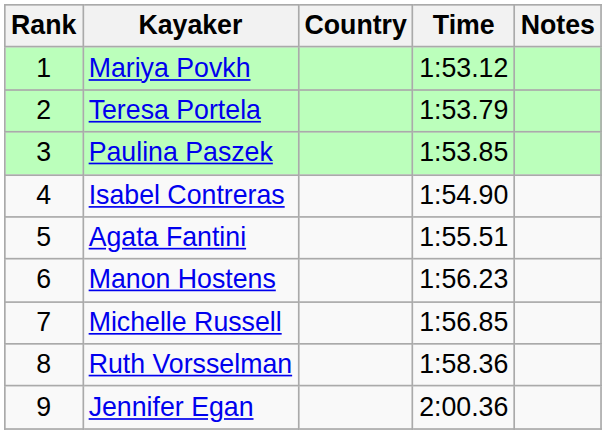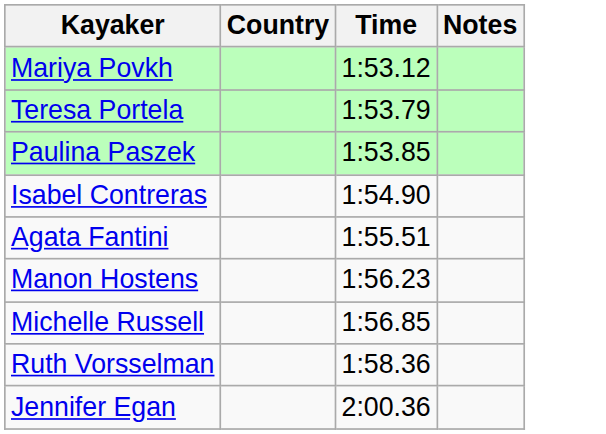 <table class="wikitable" style="text-align:center">
 <tr>
-<th>Rank</th>
 <th>Kayaker</th>
 <th>Country</th>
 <th>Time</th>
 <th>Notes</th>
 </tr>
 <tr bgcolor=bbffbb>
-<td>1</td>
 <td align="left"><a href='#'>Mariya Povkh</a></td>
 <td align="left"></td>
 <td>1:53.12</td>
 <td></td>
 </tr>
 <tr bgcolor=bbffbb>
-<td>2</td>
 <td align="left"><a href='#'>Teresa Portela</a></td>
 <td align="left"></td>
 <td>1:53.79</td>
 <td></td>
 </tr>
 <tr bgcolor=bbffbb>
-<td>3</td>
 <td align="left"><a href='#'>Paulina Paszek</a></td>
 <td align="left"></td>
 <td>1:53.85</td>
 <td></td>
 </tr>
 <tr>
-<td>4</td>
 <td align="left"><a href='#'>Isabel Contreras</a></td>
 <td align="left"></td>
 <td>1:54.90</td>
 <td></td>
 </tr>
 <tr>
-<td>5</td>
 <td align="left"><a href='#'>Agata Fantini</a></td>
 <td align="left"></td>
 <td>1:55.51</td>
 <td></td>
 </tr>
 <tr>
-<td>6</td>
 <td align="left"><a href='#'>Manon Hostens</a></td>
 <td align="left"></td>
 <td>1:56.23</td>
 <td></td>
 </tr>
 <tr>
-<td>7</td>
 <td align="left"><a href='#'>Michelle Russell</a></td>
 <td align="left"></td>
 <td>1:56.85</td>
 <td></td>
 </tr>
 <tr>
-<td>8</td>
 <td align="left"><a href='#'>Ruth Vorsselman</a></td>
 <td align="left"></td>
 <td>1:58.36</td>
 <td></td>
 </tr>
 <tr>
-<td>9</td>
 <td align="left"><a href='#'>Jennifer Egan</a></td>
 <td align="left"></td>
 <td>2:00.36</td>
 <td></td>
 </tr>
 </table>
